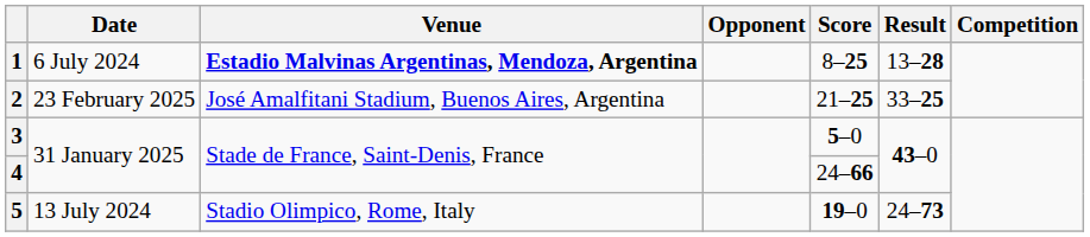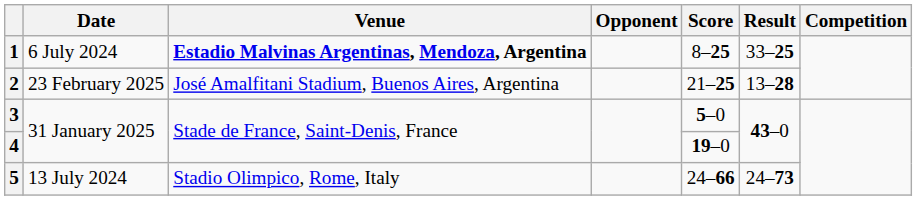 <table class="wikitable plainrowheaders" style="font-size:85%;">
 <tr>
 <th scope=col></th>
 <th scope=col data-sort-type=date>Date</th>
 <th scope=col>Venue</th>
 <th scope=col>Opponent</th>
 <th scope=col>Score</th>
 <th scope=col>Result</th>
 <th scope=col>Competition</th>
 </tr>
 <tr>
 <th scope=row>1</th>
 <td>6 July 2024</td>
 <td><strong><a href='#'>Estadio Malvinas Argentinas</a>, <a href='#'>Mendoza</a>, Argentina</strong></td>
 <td></td>
 <td align=center>8–<strong>25</strong></td>
-<td align=center>13–<strong>28</strong></td>
+<td align=center>33–<strong>25</strong></td>
 <td rowspan=2></td>
 </tr>
 <tr>
 <th scope=row>2</th>
 <td>23 February 2025</td>
 <td><a href='#'>José Amalfitani Stadium</a>, <a href='#'>Buenos Aires</a>, Argentina</td>
 <td></td>
 <td align=center>21–<strong>25</strong></td>
-<td align=center>33–<strong>25</strong></td>
+<td align=center>13–<strong>28</strong></td>
 </tr>
 <tr>
 <th scope=row>3</th>
 <td rowspan=2>31 January 2025</td>
 <td rowspan=2><a href='#'>Stade de France</a>, <a href='#'>Saint-Denis</a>, France</td>
 <td rowspan=2></td>
 <td align=center><strong>5</strong>–0</td>
 <td rowspan=2 style="text-align:center;"><strong>43</strong>–0</td>
 <td rowspan=3></td>
 </tr>
 <tr>
 <th scope=row>4</th>
-<td align=center>24–<strong>66</strong></td>
+<td align=center><strong>19</strong>–0</td>
 </tr>
 <tr>
 <th scope=row>5</th>
 <td>13 July 2024</td>
 <td><a href='#'>Stadio Olimpico</a>, <a href='#'>Rome</a>, Italy</td>
 <td></td>
-<td align=center><strong>19</strong>–0</td>
+<td align=center>24–<strong>66</strong></td>
 <td align=center>24–<strong>73</strong></td>
 </tr>
 </table>
